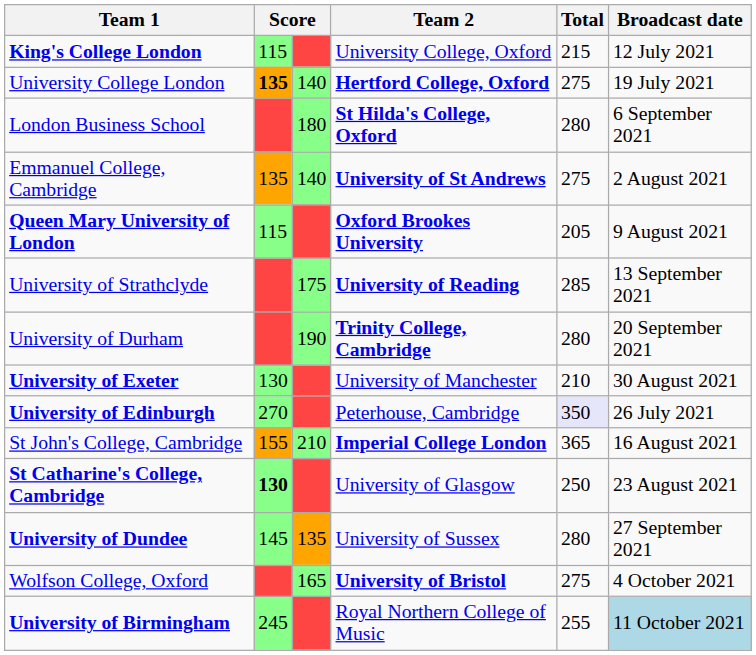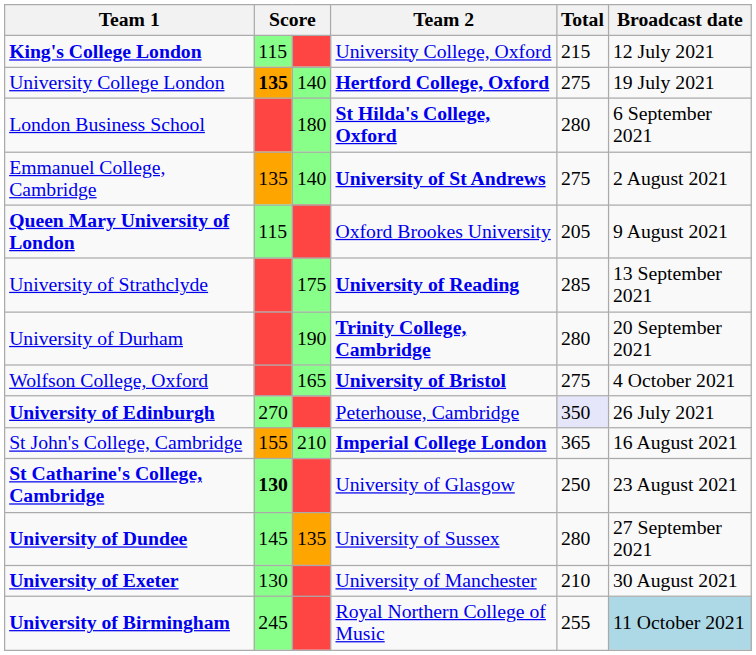 <table class="wikitable">
 <tr>
 <th>Team 1</th>
 <th colspan="2">Score</th>
 <th>Team 2</th>
 <th>Total</th>
 <th>Broadcast date</th>
 </tr>
 <tr>
 <td><strong><a href='#'>King's College London</a></strong></td>
 <td style="background:#88ff88">115</td>
 <td style="background:#f44;"></td>
 <td><a href='#'>University College, Oxford</a></td>
 <td>215</td>
 <td>12 July 2021</td>
 </tr>
 <tr>
 <td><a href='#'>University College London</a></td>
 <td style="background:orange"><strong>135</strong></td>
 <td style="background:#88ff88">140</td>
 <td><strong><a href='#'>Hertford College, Oxford</a></strong></td>
 <td>275</td>
 <td>19 July 2021</td>
 </tr>
 <tr>
 <td><a href='#'>London Business School</a></td>
 <td style="background:#f44;"></td>
 <td style="background:#88ff88">180</td>
 <td><strong><a href='#'>St Hilda's College, Oxford</a></strong></td>
 <td>280</td>
 <td>6 September 2021</td>
 </tr>
 <tr>
 <td><a href='#'>Emmanuel College, Cambridge</a></td>
 <td style="background:orange">135</td>
 <td style="background:#88ff88">140</td>
 <td><strong><a href='#'>University of St Andrews</a></strong></td>
 <td>275</td>
 <td>2 August 2021</td>
 </tr>
 <tr>
 <td><strong><a href='#'>Queen Mary University of London</a></strong></td>
 <td style="background:#88ff88">115</td>
 <td style="background:#f44;"></td>
-<td><strong><a href='#'>Oxford Brookes University</a></strong></td>
+<td><a href='#'>Oxford Brookes University</a></td>
 <td>205</td>
 <td>9 August 2021</td>
 </tr>
 <tr>
 <td><a href='#'>University of Strathclyde</a></td>
 <td style="background:#f44;"></td>
 <td style="background:#88ff88">175</td>
 <td><strong><a href='#'>University of Reading</a></strong></td>
 <td>285</td>
 <td>13 September 2021</td>
 </tr>
 <tr>
 <td><a href='#'>University of Durham</a></td>
 <td style="background:#f44;"></td>
 <td style="background:#88ff88">190</td>
 <td><strong><a href='#'>Trinity College, Cambridge</a></strong></td>
 <td>280</td>
 <td>20 September 2021</td>
 </tr>
 <tr>
-<td><strong><a href='#'>University of Exeter</a></strong></td>
-<td style="background:#88ff88">130</td>
+<td><a href='#'>Wolfson College, Oxford</a></td>
 <td style="background:#f44;"></td>
-<td><a href='#'>University of Manchester</a></td>
-<td>210</td>
-<td>30 August 2021</td>
+<td style="background:#88ff88">165</td>
+<td><strong><a href='#'>University of Bristol</a></strong></td>
+<td>275</td>
+<td>4 October 2021</td>
 </tr>
 <tr>
 <td><strong><a href='#'>University of Edinburgh</a></strong></td>
 <td style="background:#88ff88">270</td>
 <td style="background:#f44;"></td>
 <td><a href='#'>Peterhouse, Cambridge</a></td>
 <td style="background: lavender;">350</td>
 <td>26 July 2021</td>
 </tr>
 <tr>
 <td><a href='#'>St John's College, Cambridge</a></td>
 <td style="background:orange">155</td>
 <td style="background:#88ff88">210</td>
 <td><strong><a href='#'>Imperial College London</a></strong></td>
 <td>365</td>
 <td>16 August 2021</td>
 </tr>
 <tr>
 <td><strong><a href='#'>St Catharine's College, Cambridge</a></strong></td>
 <td style="background:#88ff88"><strong>130</strong></td>
 <td style="background:#f44;"></td>
 <td><a href='#'>University of Glasgow</a></td>
 <td>250</td>
 <td>23 August 2021</td>
 </tr>
 <tr>
 <td><strong><a href='#'>University of Dundee</a></strong></td>
 <td style="background:#88ff88">145</td>
 <td style="background:orange">135</td>
 <td><a href='#'>University of Sussex</a></td>
 <td>280</td>
 <td>27 September 2021</td>
 </tr>
 <tr>
-<td><a href='#'>Wolfson College, Oxford</a></td>
+<td><strong><a href='#'>University of Exeter</a></strong></td>
+<td style="background:#88ff88">130</td>
 <td style="background:#f44;"></td>
-<td style="background:#88ff88">165</td>
-<td><strong><a href='#'>University of Bristol</a></strong></td>
-<td>275</td>
-<td>4 October 2021</td>
+<td><a href='#'>University of Manchester</a></td>
+<td>210</td>
+<td>30 August 2021</td>
 </tr>
 <tr>
 <td><strong><a href='#'>University of Birmingham</a></strong></td>
 <td style="background:#88ff88">245</td>
 <td style="background:#f44;"></td>
 <td><a href='#'>Royal Northern College of Music</a></td>
 <td>255</td>
 <td style="background: lightblue;">11 October 2021</td>
 </tr>
 </table>
